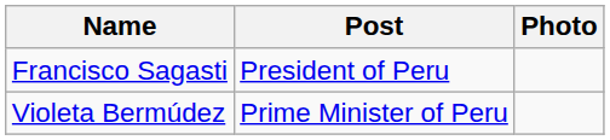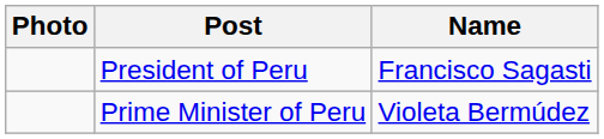 <table class=wikitable>
 <tr>
+<th>Photo</th>
+<th>Post</th>
 <th>Name</th>
-<th>Post</th>
-<th>Photo</th>
 </tr>
 <tr>
+<td></td>
+<td><a href='#'>President of Peru</a></td>
 <td><a href='#'>Francisco Sagasti</a></td>
-<td><a href='#'>President of Peru</a></td>
-<td></td>
 </tr>
 <tr>
+<td></td>
+<td><a href='#'>Prime Minister of Peru</a></td>
 <td><a href='#'>Violeta Bermúdez</a></td>
-<td><a href='#'>Prime Minister of Peru</a></td>
-<td></td>
 </tr>
 </table>
